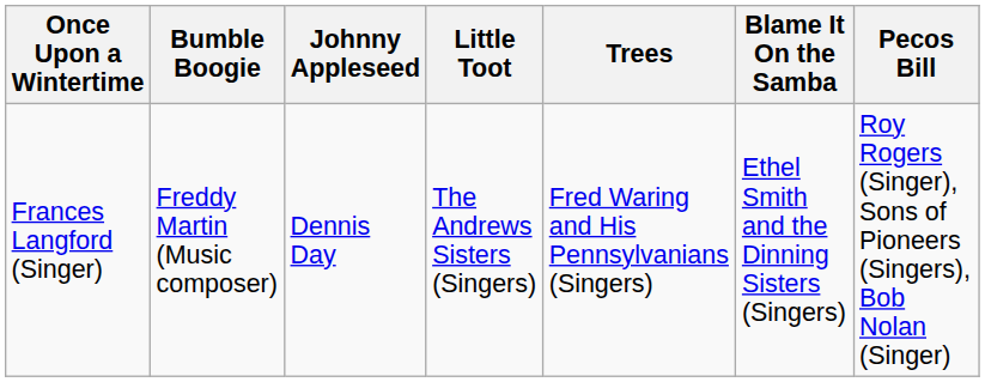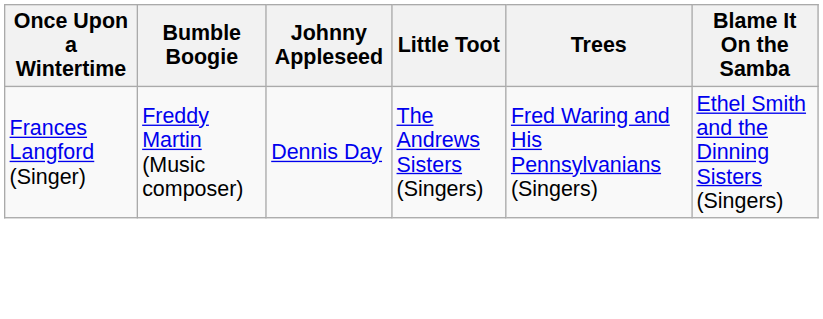 <table class="wikitable">
 <tr>
 <th>Once Upon a Wintertime</th>
 <th>Bumble Boogie</th>
 <th>Johnny Appleseed</th>
 <th>Little Toot</th>
 <th>Trees</th>
 <th>Blame It On the Samba</th>
-<th>Pecos Bill</th>
 </tr>
 <tr>
 <td><a href='#'>Frances Langford</a> (Singer)</td>
 <td><a href='#'>Freddy Martin</a> (Music composer)</td>
 <td><a href='#'>Dennis Day</a></td>
 <td><a href='#'>The Andrews Sisters</a> (Singers)</td>
 <td><a href='#'>Fred Waring and His Pennsylvanians</a> (Singers)</td>
 <td><a href='#'>Ethel Smith and the Dinning Sisters</a> (Singers)</td>
-<td><a href='#'>Roy Rogers</a> (Singer), Sons of Pioneers (Singers), <a href='#'>Bob Nolan</a> (Singer)</td>
 </tr>
 </table>
